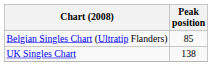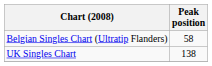 <table class="wikitable">
 <tr>
 <th>Chart (2008)</th>
 <th>Peak<br>position</th>
 </tr>
 <tr>
 <td><a href='#'>Belgian Singles Chart</a> (<a href='#'>Ultratip</a> Flanders)</td>
-<td align="center">85</td>
+<td align="center">58</td>
 </tr>
 <tr>
 <td><a href='#'>UK Singles Chart</a></td>
 <td align="center">138</td>
 </tr>
 <tr>
 </tr>
 </table>
